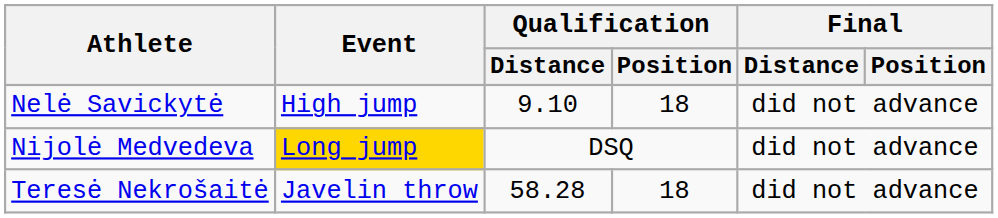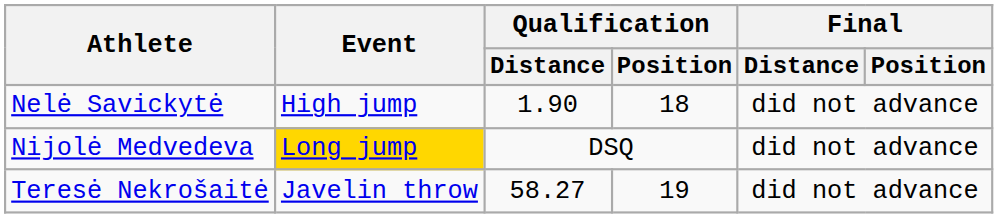 <table class=wikitable style="font-size:90%">
 <tr>
 <th rowspan="2">Athlete</th>
 <th rowspan="2">Event</th>
 <th colspan="2">Qualification</th>
 <th colspan="2">Final</th>
 </tr>
 <tr style="font-size:95%">
 <th>Distance</th>
 <th>Position</th>
 <th>Distance</th>
 <th>Position</th>
 </tr>
 <tr align=center>
 <td align=left><a href='#'>Nelė Savickytė</a></td>
 <td align=left><a href='#'>High jump</a></td>
-<td>9.10</td>
+<td>1.90</td>
 <td>18</td>
 <td colspan=2>did not advance</td>
 </tr>
 <tr align=center>
 <td align=left><a href='#'>Nijolė Medvedeva</a></td>
 <td align=left style="background: gold;"><a href='#'>Long jump</a></td>
 <td colspan=2>DSQ</td>
 <td colspan=2>did not advance</td>
 </tr>
 <tr align=center>
 <td align=left><a href='#'>Teresė Nekrošaitė</a></td>
 <td align=left><a href='#'>Javelin throw</a></td>
-<td>58.28</td>
-<td>18</td>
+<td>58.27</td>
+<td>19</td>
 <td colspan=2>did not advance</td>
 </tr>
 </table>
